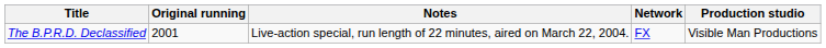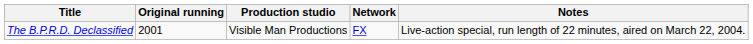 <table class="wikitable sortable">
 <tr style="background:#b0c4de;">
 <th>Title</th>
 <th>Original running</th>
+<th>Production studio</th>
+<th>Network</th>
 <th>Notes</th>
-<th>Network</th>
-<th>Production studio</th>
 </tr>
 <tr>
 <td><em><a href='#'>The B.P.R.D. Declassified</a></em></td>
 <td>2001</td>
+<td>Visible Man Productions</td>
+<td><a href='#'>FX</a></td>
 <td>Live-action special, run length of 22 minutes, aired on March 22, 2004.</td>
-<td><a href='#'>FX</a></td>
-<td>Visible Man Productions</td>
 </tr>
 </table>
